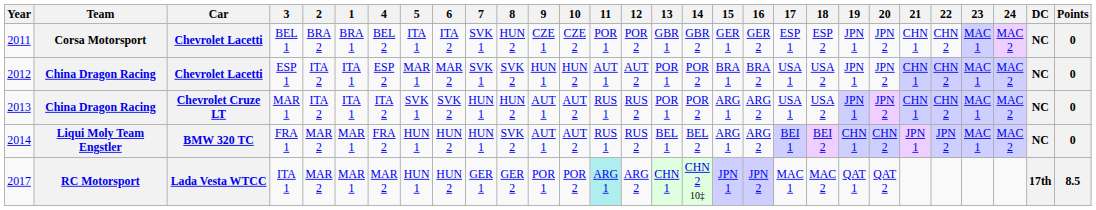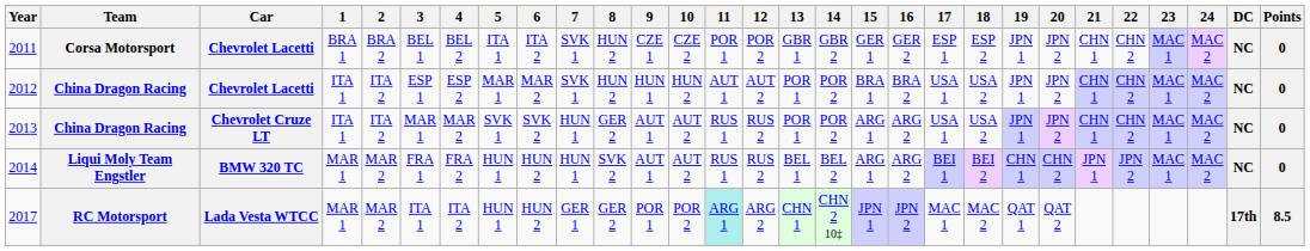 <table class="wikitable" style="text-align:center; font-size:85%">
 <tr>
 <th>Year</th>
 <th>Team</th>
 <th>Car</th>
+<th>1</th>
+<th>2</th>
 <th>3</th>
-<th>2</th>
-<th>1</th>
 <th>4</th>
 <th>5</th>
 <th>6</th>
 <th>7</th>
 <th>8</th>
 <th>9</th>
 <th>10</th>
 <th>11</th>
 <th>12</th>
 <th>13</th>
 <th>14</th>
 <th>15</th>
 <th>16</th>
 <th>17</th>
 <th>18</th>
 <th>19</th>
 <th>20</th>
 <th>21</th>
 <th>22</th>
 <th>23</th>
 <th>24</th>
 <th>DC</th>
 <th>Points</th>
 </tr>
 <tr>
 <td><a href='#'>2011</a></td>
 <th>Corsa Motorsport</th>
 <th><a href='#'>Chevrolet Lacetti</a></th>
+<td><a href='#'>BRA<br>1</a></td>
+<td><a href='#'>BRA<br>2</a></td>
 <td><a href='#'>BEL<br>1</a></td>
-<td><a href='#'>BRA<br>2</a></td>
-<td><a href='#'>BRA<br>1</a></td>
 <td><a href='#'>BEL<br>2</a></td>
 <td><a href='#'>ITA<br>1</a></td>
 <td><a href='#'>ITA<br>2</a></td>
 <td><a href='#'>SVK<br>1</a></td>
 <td><a href='#'>HUN<br>2</a></td>
 <td><a href='#'>CZE<br>1</a></td>
 <td><a href='#'>CZE<br>2</a></td>
 <td><a href='#'>POR<br>1</a></td>
 <td><a href='#'>POR<br>2</a></td>
 <td><a href='#'>GBR<br>1</a></td>
 <td><a href='#'>GBR<br>2</a></td>
 <td><a href='#'>GER<br>1</a></td>
 <td><a href='#'>GER<br>2</a></td>
 <td><a href='#'>ESP<br>1</a></td>
 <td><a href='#'>ESP<br>2</a></td>
 <td><a href='#'>JPN<br>1</a></td>
 <td><a href='#'>JPN<br>2</a></td>
 <td><a href='#'>CHN<br>1</a></td>
 <td><a href='#'>CHN<br>2</a></td>
 <td style="background:#cfcfff;"><a href='#'>MAC<br>1</a><br></td>
 <td style="background:#efcfff;"><a href='#'>MAC<br>2</a><br></td>
 <th>NC</th>
 <th>0</th>
 </tr>
 <tr>
 <td><a href='#'>2012</a></td>
 <th><a href='#'>China Dragon Racing</a></th>
 <th><a href='#'>Chevrolet Lacetti</a></th>
+<td><a href='#'>ITA<br>1</a></td>
+<td><a href='#'>ITA<br>2</a></td>
 <td><a href='#'>ESP<br>1</a></td>
-<td><a href='#'>ITA<br>2</a></td>
-<td><a href='#'>ITA<br>1</a></td>
 <td><a href='#'>ESP<br>2</a></td>
 <td><a href='#'>MAR<br>1</a></td>
 <td><a href='#'>MAR<br>2</a></td>
 <td><a href='#'>SVK<br>1</a></td>
-<td><a href='#'>SVK<br>2</a></td>
+<td><a href='#'>HUN<br>2</a></td>
 <td><a href='#'>HUN<br>1</a></td>
 <td><a href='#'>HUN<br>2</a></td>
 <td><a href='#'>AUT<br>1</a></td>
 <td><a href='#'>AUT<br>2</a></td>
 <td><a href='#'>POR<br>1</a></td>
 <td><a href='#'>POR<br>2</a></td>
 <td><a href='#'>BRA<br>1</a></td>
 <td><a href='#'>BRA<br>2</a></td>
 <td><a href='#'>USA<br>1</a></td>
 <td><a href='#'>USA<br>2</a></td>
 <td><a href='#'>JPN<br>1</a></td>
 <td><a href='#'>JPN<br>2</a></td>
 <td style="background:#cfcfff;"><a href='#'>CHN<br>1</a><br></td>
 <td style="background:#cfcfff;"><a href='#'>CHN<br>2</a><br></td>
 <td style="background:#cfcfff;"><a href='#'>MAC<br>1</a><br></td>
 <td style="background:#cfcfff;"><a href='#'>MAC<br>2</a><br></td>
 <th>NC</th>
 <th>0</th>
 </tr>
 <tr>
 <td><a href='#'>2013</a></td>
 <th><a href='#'>China Dragon Racing</a></th>
 <th><a href='#'>Chevrolet Cruze LT</a></th>
-<td><a href='#'>MAR<br>1</a></td>
-<td><a href='#'>ITA<br>2</a></td>
 <td><a href='#'>ITA<br>1</a></td>
 <td><a href='#'>ITA<br>2</a></td>
+<td><a href='#'>MAR<br>1</a></td>
+<td><a href='#'>MAR<br>2</a></td>
 <td><a href='#'>SVK<br>1</a></td>
 <td><a href='#'>SVK<br>2</a></td>
 <td><a href='#'>HUN<br>1</a></td>
-<td><a href='#'>HUN<br>2</a></td>
+<td><a href='#'>GER<br>2</a></td>
 <td><a href='#'>AUT<br>1</a></td>
 <td><a href='#'>AUT<br>2</a></td>
 <td><a href='#'>RUS<br>1</a></td>
 <td><a href='#'>RUS<br>2</a></td>
 <td><a href='#'>POR<br>1</a></td>
 <td><a href='#'>POR<br>2</a></td>
 <td><a href='#'>ARG<br>1</a></td>
 <td><a href='#'>ARG<br>2</a></td>
 <td><a href='#'>USA<br>1</a></td>
 <td><a href='#'>USA<br>2</a></td>
 <td style="background:#cfcfff;"><a href='#'>JPN<br>1</a><br></td>
 <td style="background:#efcfff;"><a href='#'>JPN<br>2</a><br></td>
 <td style="background:#cfcfff;"><a href='#'>CHN<br>1</a><br></td>
 <td style="background:#cfcfff;"><a href='#'>CHN<br>2</a><br></td>
 <td style="background:#cfcfff;"><a href='#'>MAC<br>1</a><br></td>
 <td style="background:#cfcfff;"><a href='#'>MAC<br>2</a><br></td>
 <th>NC</th>
 <th>0</th>
 </tr>
 <tr>
 <td><a href='#'>2014</a></td>
 <th><a href='#'>Liqui Moly Team Engstler</a></th>
 <th><a href='#'>BMW 320 TC</a></th>
+<td><a href='#'>MAR<br>1</a></td>
+<td><a href='#'>MAR<br>2</a></td>
 <td><a href='#'>FRA<br>1</a></td>
-<td><a href='#'>MAR<br>2</a></td>
-<td><a href='#'>MAR<br>1</a></td>
 <td><a href='#'>FRA<br>2</a></td>
 <td><a href='#'>HUN<br>1</a></td>
 <td><a href='#'>HUN<br>2</a></td>
 <td><a href='#'>HUN<br>1</a></td>
 <td><a href='#'>SVK<br>2</a></td>
 <td><a href='#'>AUT<br>1</a></td>
 <td><a href='#'>AUT<br>2</a></td>
 <td><a href='#'>RUS<br>1</a></td>
 <td><a href='#'>RUS<br>2</a></td>
 <td><a href='#'>BEL<br>1</a></td>
 <td><a href='#'>BEL<br>2</a></td>
 <td><a href='#'>ARG<br>1</a></td>
 <td><a href='#'>ARG<br>2</a></td>
 <td style="background:#CFCFFF;"><a href='#'>BEI<br>1</a><br></td>
 <td style="background:#EFCFFF;"><a href='#'>BEI<br>2</a><br></td>
 <td style="background:#CFCFFF;"><a href='#'>CHN<br>1</a><br></td>
 <td style="background:#CFCFFF;"><a href='#'>CHN<br>2</a><br></td>
 <td style="background:#EFCFFF;"><a href='#'>JPN<br>1</a><br></td>
 <td style="background:#CFCFFF;"><a href='#'>JPN<br>2</a><br></td>
 <td style="background:#CFCFFF;"><a href='#'>MAC<br>1</a><br></td>
 <td style="background:#CFCFFF;"><a href='#'>MAC<br>2</a><br></td>
 <th>NC</th>
 <th>0</th>
 </tr>
 <tr>
 <td><a href='#'>2017</a></td>
 <th><a href='#'>RC Motorsport</a></th>
 <th><a href='#'>Lada Vesta WTCC</a></th>
-<td><a href='#'>ITA<br>1</a></td>
-<td><a href='#'>MAR<br>2</a></td>
 <td><a href='#'>MAR<br>1</a></td>
 <td><a href='#'>MAR<br>2</a></td>
+<td><a href='#'>ITA<br>1</a></td>
+<td><a href='#'>ITA<br>2</a></td>
 <td><a href='#'>HUN<br>1</a></td>
 <td><a href='#'>HUN<br>2</a></td>
 <td><a href='#'>GER<br>1</a></td>
 <td><a href='#'>GER<br>2</a></td>
 <td><a href='#'>POR<br>1</a></td>
 <td><a href='#'>POR<br>2</a></td>
 <td style="background: paleturquoise;"><a href='#'>ARG<br>1</a></td>
 <td><a href='#'>ARG<br>2</a></td>
 <td style="background:#DFFFDF;"><a href='#'>CHN<br>1</a><br></td>
 <td style="background:#DFFFDF;"><a href='#'>CHN<br>2</a><br><small>10‡</small></td>
 <td style="background:#CFCFFF;"><a href='#'>JPN<br>1</a><br></td>
 <td style="background:#CFCFFF;"><a href='#'>JPN<br>2</a><br></td>
 <td><a href='#'>MAC<br>1</a></td>
 <td><a href='#'>MAC<br>2</a></td>
 <td><a href='#'>QAT<br>1</a></td>
 <td><a href='#'>QAT<br>2</a></td>
 <td></td>
 <td></td>
 <td></td>
 <td></td>
 <th>17th</th>
 <th>8.5</th>
 </tr>
 </table>
